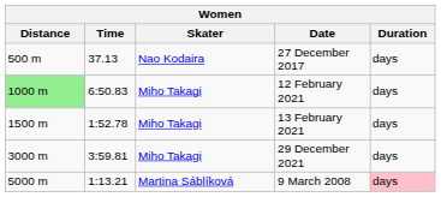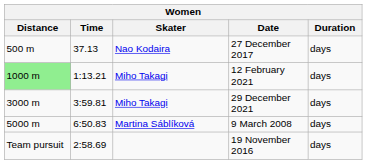 <table class="wikitable">
 <tr>
 <th colspan="5">Women</th>
 </tr>
 <tr>
 <th style="width:100px">Distance</th>
 <th style="width:60px">Time</th>
 <th style="width:180px">Skater</th>
 <th style="width:120px">Date</th>
 <th style="width:80px">Duration</th>
 </tr>
 <tr>
 <td>500 m</td>
 <td>37.13</td>
 <td> <a href='#'>Nao Kodaira</a></td>
 <td>27 December 2017</td>
 <td> days</td>
 </tr>
 <tr>
 <td style="background: lightgreen;">1000 m</td>
-<td>6:50.83</td>
+<td>1:13.21</td>
 <td> <a href='#'>Miho Takagi</a></td>
 <td>12 February 2021</td>
-<td> days</td>
-</tr>
-<tr>
-<td>1500 m</td>
-<td>1:52.78</td>
-<td> <a href='#'>Miho Takagi</a></td>
-<td>13 February 2021</td>
 <td> days</td>
 </tr>
 <tr>
 <td>3000 m</td>
 <td>3:59.81</td>
 <td> <a href='#'>Miho Takagi</a></td>
 <td>29 December 2021</td>
 <td> days</td>
 </tr>
 <tr>
 <td>5000 m</td>
-<td>1:13.21</td>
+<td>6:50.83</td>
 <td> <a href='#'>Martina Sáblíková</a></td>
 <td>9 March 2008</td>
-<td style="background: pink;"> days</td>
+<td> days</td>
+</tr>
+<tr>
+<td>Team pursuit</td>
+<td>2:58.69</td>
+<td></td>
+<td>19 November 2016</td>
+<td> days</td>
 </tr>
 </table>
